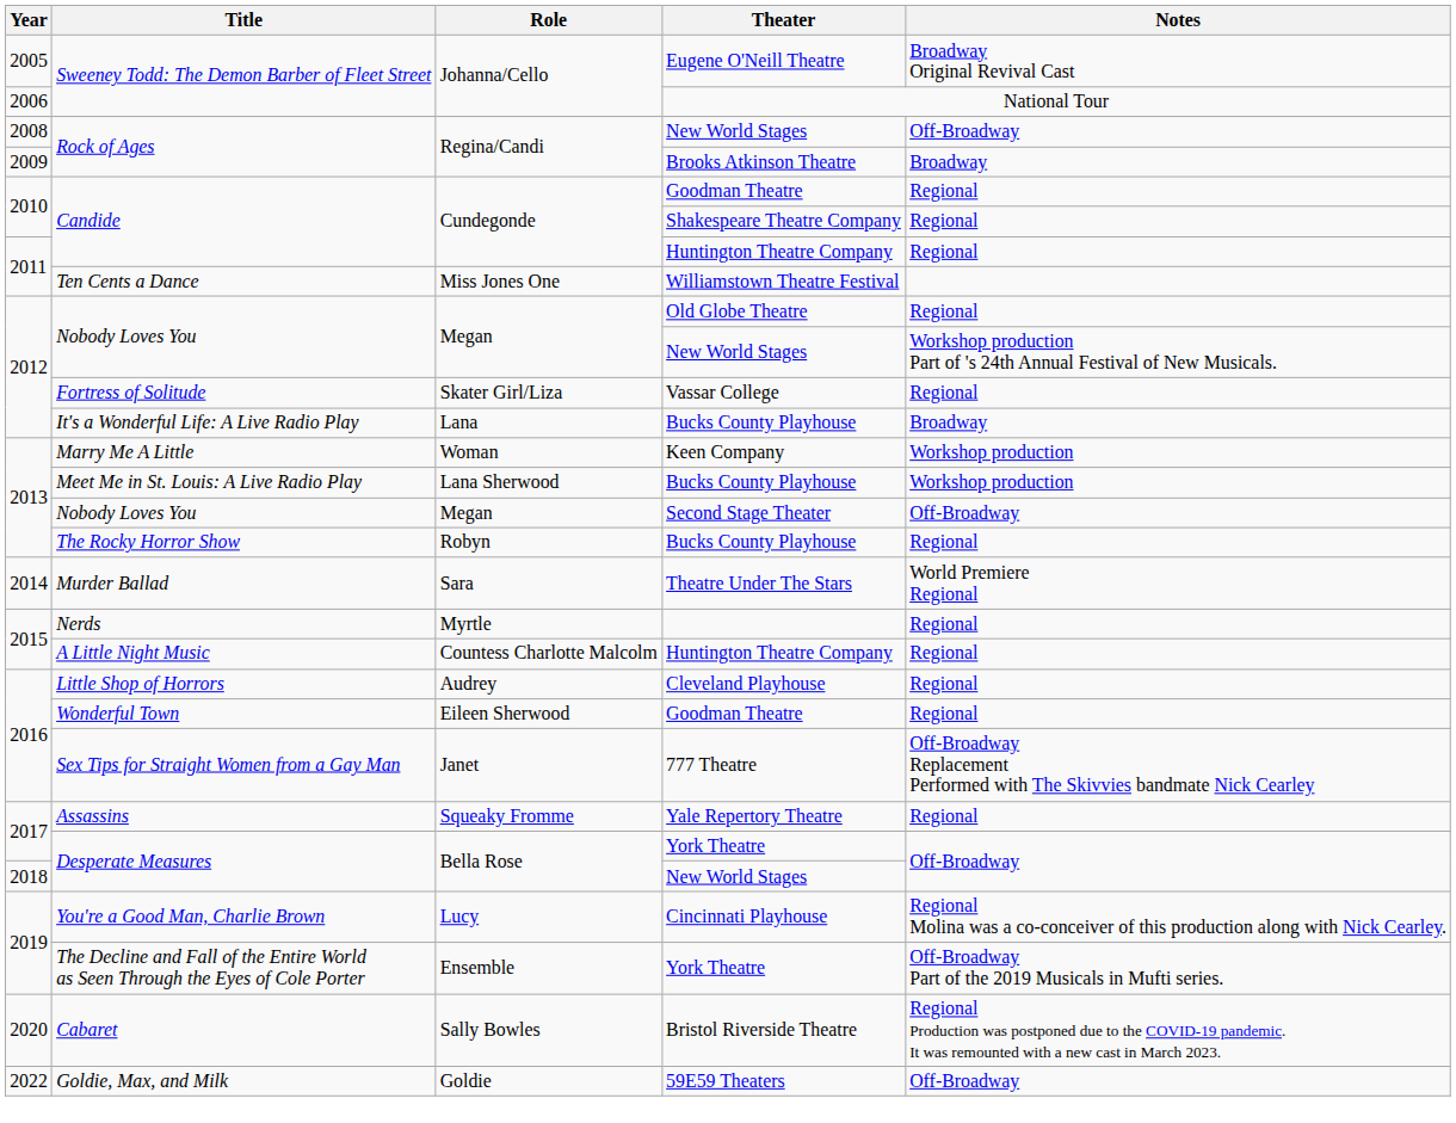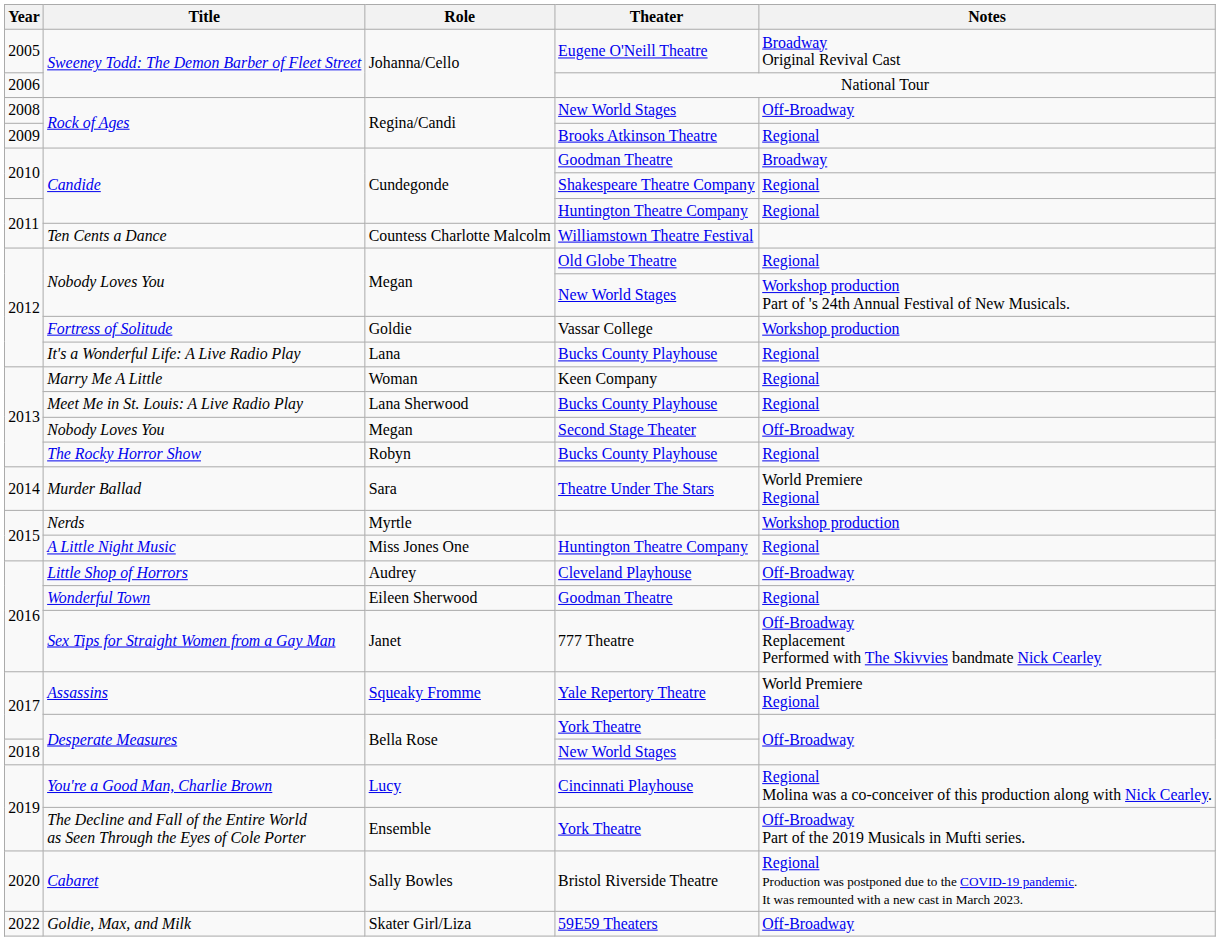 <table class="wikitable sortable" style="width:1000;">
 <tr>
 <th>Year</th>
 <th>Title</th>
 <th>Role</th>
 <th>Theater</th>
 <th>Notes</th>
 </tr>
 <tr>
 <td>2005</td>
 <td rowspan="2"><em><a href='#'>Sweeney Todd: The Demon Barber of Fleet Street</a></em></td>
 <td rowspan="2">Johanna/Cello</td>
 <td><a href='#'>Eugene O'Neill Theatre</a></td>
 <td><a href='#'>Broadway</a><br>Original Revival Cast</td>
 </tr>
 <tr>
 <td>2006</td>
 <td align="center"; colspan="2">National Tour</td>
 </tr>
 <tr>
 <td>2008</td>
 <td rowspan="2"><em><a href='#'>Rock of Ages</a></em></td>
 <td rowspan="2">Regina/Candi</td>
 <td><a href='#'>New World Stages</a></td>
 <td><a href='#'>Off-Broadway</a></td>
 </tr>
 <tr>
 <td>2009</td>
 <td><a href='#'>Brooks Atkinson Theatre</a></td>
-<td><a href='#'>Broadway</a></td>
+<td><a href='#'>Regional</a></td>
 </tr>
 <tr>
 <td rowspan="2">2010</td>
 <td rowspan="3"><em><a href='#'>Candide</a></em></td>
 <td rowspan="3">Cundegonde</td>
 <td><a href='#'>Goodman Theatre</a></td>
-<td><a href='#'>Regional</a></td>
+<td><a href='#'>Broadway</a></td>
 </tr>
 <tr>
 <td><a href='#'>Shakespeare Theatre Company</a></td>
 <td><a href='#'>Regional</a></td>
 </tr>
 <tr>
 <td rowspan="2">2011</td>
 <td><a href='#'>Huntington Theatre Company</a></td>
 <td><a href='#'>Regional</a></td>
 </tr>
 <tr>
 <td><em>Ten Cents a Dance</em></td>
-<td>Miss Jones One</td>
+<td>Countess Charlotte Malcolm</td>
 <td><a href='#'>Williamstown Theatre Festival</a></td>
 <td></td>
 </tr>
 <tr>
 <td rowspan="4">2012</td>
 <td rowspan="2"><em>Nobody Loves You</em></td>
 <td rowspan="2">Megan</td>
 <td><a href='#'>Old Globe Theatre</a></td>
 <td><a href='#'>Regional</a></td>
 </tr>
 <tr>
 <td><a href='#'>New World Stages</a></td>
 <td><a href='#'>Workshop production</a><br>Part of 's 24th Annual Festival of New Musicals.</td>
 </tr>
 <tr>
 <td><em><a href='#'>Fortress of Solitude</a></em></td>
-<td>Skater Girl/Liza</td>
+<td>Goldie</td>
 <td>Vassar College</td>
-<td><a href='#'>Regional</a></td>
+<td><a href='#'>Workshop production</a></td>
 </tr>
 <tr>
 <td><em>It's a Wonderful Life: A Live Radio Play</em></td>
 <td>Lana</td>
 <td><a href='#'>Bucks County Playhouse</a></td>
-<td><a href='#'>Broadway</a></td>
+<td><a href='#'>Regional</a></td>
 </tr>
 <tr>
 <td rowspan="4">2013</td>
 <td><em>Marry Me A Little</em></td>
 <td>Woman</td>
 <td>Keen Company</td>
-<td><a href='#'>Workshop production</a></td>
+<td><a href='#'>Regional</a></td>
 </tr>
 <tr>
 <td><em>Meet Me in St. Louis: A Live Radio Play</em></td>
 <td>Lana Sherwood</td>
 <td><a href='#'>Bucks County Playhouse</a></td>
-<td><a href='#'>Workshop production</a></td>
+<td><a href='#'>Regional</a></td>
 </tr>
 <tr>
 <td><em>Nobody Loves You</em></td>
 <td>Megan</td>
 <td><a href='#'>Second Stage Theater</a></td>
 <td><a href='#'>Off-Broadway</a></td>
 </tr>
 <tr>
 <td><em><a href='#'>The Rocky Horror Show</a></em></td>
 <td>Robyn</td>
 <td><a href='#'>Bucks County Playhouse</a></td>
 <td><a href='#'>Regional</a></td>
 </tr>
 <tr>
 <td>2014</td>
 <td><em>Murder Ballad</em></td>
 <td>Sara</td>
 <td><a href='#'>Theatre Under The Stars</a></td>
 <td>World Premiere<br><a href='#'>Regional</a></td>
 </tr>
 <tr>
 <td rowspan="2">2015</td>
 <td><em>Nerds</em></td>
 <td>Myrtle</td>
 <td></td>
-<td><a href='#'>Regional</a></td>
+<td><a href='#'>Workshop production</a></td>
 </tr>
 <tr>
 <td><em><a href='#'>A Little Night Music</a></em></td>
-<td>Countess Charlotte Malcolm</td>
+<td>Miss Jones One</td>
 <td><a href='#'>Huntington Theatre Company</a></td>
 <td><a href='#'>Regional</a></td>
 </tr>
 <tr>
 <td rowspan="3">2016</td>
 <td><em><a href='#'>Little Shop of Horrors</a></em></td>
 <td>Audrey</td>
 <td><a href='#'>Cleveland Playhouse</a></td>
-<td><a href='#'>Regional</a></td>
+<td><a href='#'>Off-Broadway</a></td>
 </tr>
 <tr>
 <td><em><a href='#'>Wonderful Town</a></em></td>
 <td>Eileen Sherwood</td>
 <td><a href='#'>Goodman Theatre</a></td>
 <td><a href='#'>Regional</a></td>
 </tr>
 <tr>
 <td><em><a href='#'>Sex Tips for Straight Women from a Gay Man</a></em></td>
 <td>Janet</td>
 <td>777 Theatre</td>
 <td><a href='#'>Off-Broadway</a><br>Replacement<br>Performed with <a href='#'>The Skivvies</a> bandmate <a href='#'>Nick Cearley</a></td>
 </tr>
 <tr>
 <td rowspan="2">2017</td>
 <td><em><a href='#'>Assassins</a></em></td>
 <td><a href='#'>Squeaky Fromme</a></td>
 <td><a href='#'>Yale Repertory Theatre</a></td>
-<td><a href='#'>Regional</a></td>
+<td>World Premiere<br><a href='#'>Regional</a></td>
 </tr>
 <tr>
 <td rowspan ="2"><em><a href='#'>Desperate Measures</a></em></td>
 <td rowspan="2">Bella Rose</td>
 <td><a href='#'>York Theatre</a></td>
 <td rowspan="2"><a href='#'>Off-Broadway</a></td>
 </tr>
 <tr>
 <td>2018</td>
 <td><a href='#'>New World Stages</a></td>
 </tr>
 <tr>
 <td rowspan="2">2019</td>
 <td><em><a href='#'>You're a Good Man, Charlie Brown</a></em></td>
 <td><a href='#'>Lucy</a></td>
 <td><a href='#'>Cincinnati Playhouse</a></td>
 <td><a href='#'>Regional</a><br>Molina was a co-conceiver of this production along with <a href='#'>Nick Cearley</a>.</td>
 </tr>
 <tr>
 <td><em>The Decline and Fall of the Entire World<br>as Seen Through the Eyes of Cole Porter</em></td>
 <td>Ensemble</td>
 <td><a href='#'>York Theatre</a></td>
 <td><a href='#'>Off-Broadway</a><br> Part of the 2019 Musicals in Mufti series.</td>
 </tr>
 <tr>
 <td>2020</td>
 <td><em><a href='#'>Cabaret</a></em></td>
 <td>Sally Bowles</td>
 <td>Bristol Riverside Theatre</td>
 <td><a href='#'>Regional</a><br><small>Production was postponed due to the <a href='#'>COVID-19 pandemic</a>.<br>It was remounted with a new cast in March 2023.</small></td>
 </tr>
 <tr>
 <td>2022</td>
 <td><em>Goldie, Max, and Milk</em></td>
-<td>Goldie</td>
+<td>Skater Girl/Liza</td>
 <td><a href='#'>59E59 Theaters</a></td>
 <td><a href='#'>Off-Broadway</a></td>
 </tr>
 </table>
